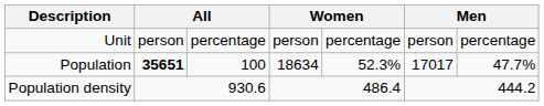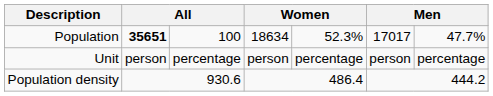 <table class="wikitable" style="text-align:right;">
 <tr>
 <th>Description</th>
 <th colspan=2>All</th>
 <th colspan=2>Women</th>
 <th colspan=2>Men</th>
+</tr>
+<tr ->
+<td>Population</td>
+<td><strong>35651</strong></td>
+<td>100</td>
+<td>18634</td>
+<td>52.3%</td>
+<td>17017</td>
+<td>47.7%</td>
 </tr>
 <tr>
 <td>Unit</td>
 <td>person</td>
 <td>percentage</td>
 <td>person</td>
 <td>percentage</td>
 <td>person</td>
 <td>percentage</td>
 </tr>
 <tr ->
-<td>Population</td>
-<td><strong>35651</strong></td>
-<td>100</td>
-<td>18634</td>
-<td>52.3%</td>
-<td>17017</td>
-<td>47.7%</td>
-</tr>
-<tr ->
 <td>Population density</td>
 <td colspan=2>930.6</td>
 <td colspan=2>486.4</td>
 <td colspan=2>444.2</td>
 </tr>
 </table>
